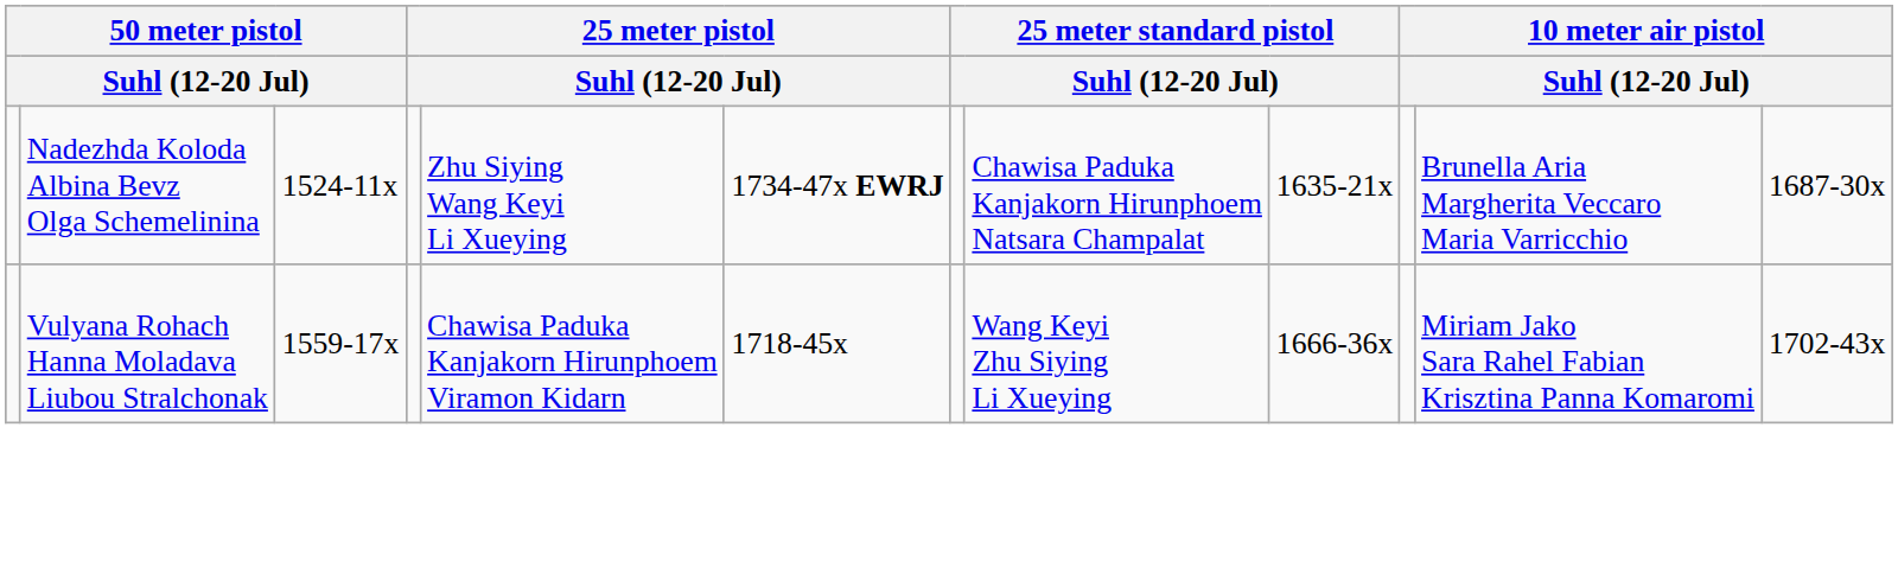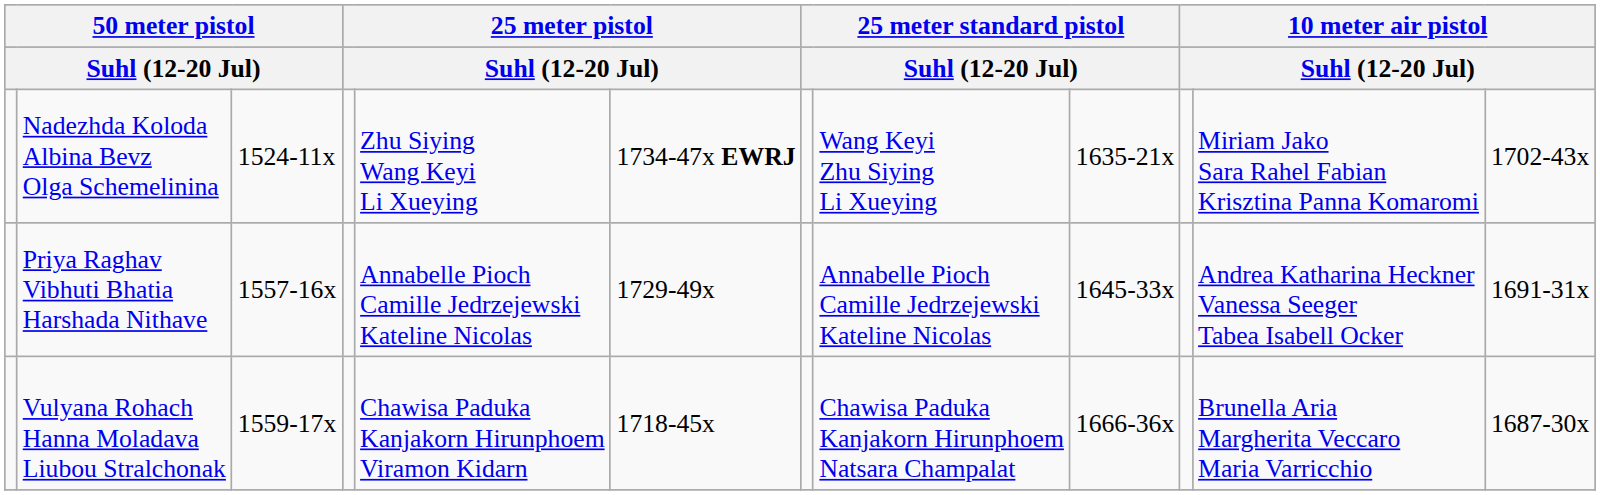 <table class="wikitable" style="font-size: 95%">
 <tr>
 <th colspan="3"><a href='#'>50 meter pistol</a></th>
 <th colspan="3"><a href='#'>25 meter pistol</a></th>
 <th colspan="3"><a href='#'>25 meter standard pistol</a></th>
 <th colspan="3"><a href='#'>10 meter air pistol</a></th>
 </tr>
 <tr>
 <th colspan="3"><strong><a href='#'>Suhl</a></strong> <strong> (12-20 Jul)</strong></th>
 <th colspan="3"><strong><a href='#'>Suhl</a></strong> <strong> (12-20 Jul)</strong></th>
 <th colspan="3"><strong><a href='#'>Suhl</a></strong> <strong> (12-20 Jul)</strong></th>
 <th colspan="3"><strong><a href='#'>Suhl</a></strong> <strong> (12-20 Jul)</strong></th>
 </tr>
 <tr>
 <td></td>
 <td><a href='#'>Nadezhda Koloda</a><br><a href='#'>Albina Bevz</a><br><a href='#'>Olga Schemelinina</a></td>
 <td>1524-11x</td>
 <td></td>
 <td><br><a href='#'>Zhu Siying</a><br><a href='#'>Wang Keyi</a><br><a href='#'>Li Xueying</a></td>
 <td>1734-47x <strong>EWRJ</strong></td>
 <td></td>
-<td><br><a href='#'>Chawisa Paduka</a><br><a href='#'>Kanjakorn Hirunphoem</a><br><a href='#'>Natsara Champalat</a></td>
+<td><br><a href='#'>Wang Keyi</a><br><a href='#'>Zhu Siying</a><br><a href='#'>Li Xueying</a></td>
 <td>1635-21x</td>
 <td></td>
-<td><br><a href='#'>Brunella Aria</a><br><a href='#'>Margherita Veccaro</a><br><a href='#'>Maria Varricchio</a></td>
-<td>1687-30x</td>
+<td><br><a href='#'>Miriam Jako</a><br><a href='#'>Sara Rahel Fabian</a><br><a href='#'>Krisztina Panna Komaromi</a></td>
+<td>1702-43x</td>
+</tr>
+<tr>
+<td></td>
+<td><a href='#'>Priya Raghav</a><br><a href='#'>Vibhuti Bhatia</a><br><a href='#'>Harshada Nithave</a></td>
+<td>1557-16x</td>
+<td></td>
+<td><br><a href='#'>Annabelle Pioch</a><br><a href='#'>Camille Jedrzejewski</a><br><a href='#'>Kateline Nicolas</a></td>
+<td>1729-49x</td>
+<td></td>
+<td><br><a href='#'>Annabelle Pioch</a><br><a href='#'>Camille Jedrzejewski</a><br><a href='#'>Kateline Nicolas</a></td>
+<td>1645-33x</td>
+<td></td>
+<td><br><a href='#'>Andrea Katharina Heckner</a><br><a href='#'>Vanessa Seeger</a><br><a href='#'>Tabea Isabell Ocker</a></td>
+<td>1691-31x</td>
 </tr>
 <tr>
 <td></td>
 <td><br><a href='#'>Vulyana Rohach</a><br><a href='#'>Hanna Moladava</a><br><a href='#'>Liubou Stralchonak</a></td>
 <td>1559-17x</td>
 <td></td>
 <td><br><a href='#'>Chawisa Paduka</a><br><a href='#'>Kanjakorn Hirunphoem</a><br><a href='#'>Viramon Kidarn</a></td>
 <td>1718-45x</td>
 <td></td>
-<td><br><a href='#'>Wang Keyi</a><br><a href='#'>Zhu Siying</a><br><a href='#'>Li Xueying</a></td>
+<td><br><a href='#'>Chawisa Paduka</a><br><a href='#'>Kanjakorn Hirunphoem</a><br><a href='#'>Natsara Champalat</a></td>
 <td>1666-36x</td>
 <td></td>
-<td><br><a href='#'>Miriam Jako</a><br><a href='#'>Sara Rahel Fabian</a><br><a href='#'>Krisztina Panna Komaromi</a></td>
-<td>1702-43x</td>
+<td><br><a href='#'>Brunella Aria</a><br><a href='#'>Margherita Veccaro</a><br><a href='#'>Maria Varricchio</a></td>
+<td>1687-30x</td>
 </tr>
 </table>
